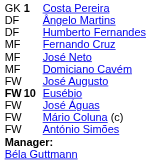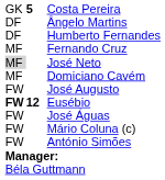 <table style="font-size: 90%" cellspacing="0" cellpadding="0" align=center>
 <tr>
 <td colspan="4"></td>
 </tr>
 <tr>
 <th width="25"></th>
 <th width="25"></th>
 </tr>
 <tr>
 <td>GK</td>
-<td><strong>1</strong></td>
+<td><strong>5</strong></td>
 <td> <a href='#'>Costa Pereira</a></td>
 </tr>
 <tr>
 <td>DF</td>
 <td></td>
 <td> <a href='#'>Ângelo Martins</a></td>
 </tr>
 <tr>
 <td>DF</td>
 <td></td>
 <td> <a href='#'>Humberto Fernandes</a></td>
 </tr>
 <tr>
 <td>MF</td>
 <td></td>
 <td> <a href='#'>Fernando Cruz</a></td>
 </tr>
 <tr>
-<td>MF</td>
+<td style="background: lightgrey;">MF</td>
 <td></td>
 <td> <a href='#'>José Neto</a></td>
 </tr>
 <tr>
 <td>MF</td>
 <td></td>
 <td> <a href='#'>Domiciano Cavém</a></td>
 </tr>
 <tr>
 <td>FW</td>
 <td></td>
 <td> <a href='#'>José Augusto</a></td>
 </tr>
 <tr>
 <td><strong>FW</strong></td>
-<td><strong>10</strong></td>
+<td><strong>12</strong></td>
 <td> <a href='#'>Eusébio</a></td>
 </tr>
 <tr>
 <td>FW</td>
 <td></td>
 <td> <a href='#'>José Águas</a></td>
 </tr>
 <tr>
 <td>FW</td>
 <td></td>
 <td> <a href='#'>Mário Coluna</a> (c)</td>
 </tr>
 <tr>
 <td>FW</td>
 <td></td>
 <td> <a href='#'>António Simões</a></td>
 </tr>
 <tr>
 <td colspan=3><strong>Manager:</strong></td>
 </tr>
 <tr>
 <td colspan=4> <a href='#'>Béla Guttmann</a></td>
 </tr>
 </table>
